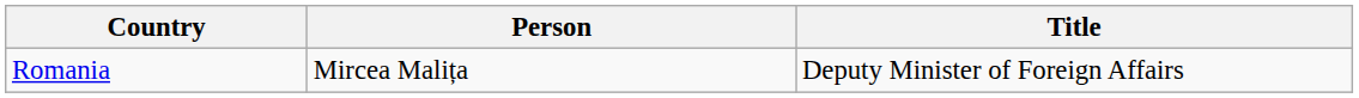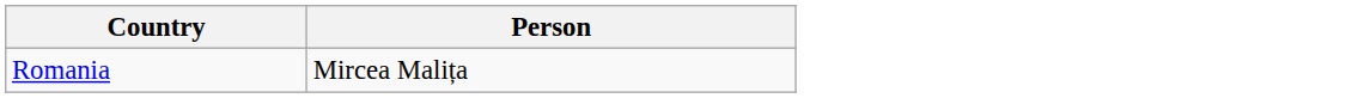 <table class="wikitable">
 <tr style="vertical-align: top;">
 <th width="170">Country</th>
 <th width="280">Person</th>
-<th width="320">Title</th>
 </tr>
 <tr style="vertical-align: top;">
 <td> <a href='#'>Romania</a></td>
 <td>Mircea Malița</td>
-<td>Deputy Minister of Foreign Affairs</td>
 </tr>
 </table>
